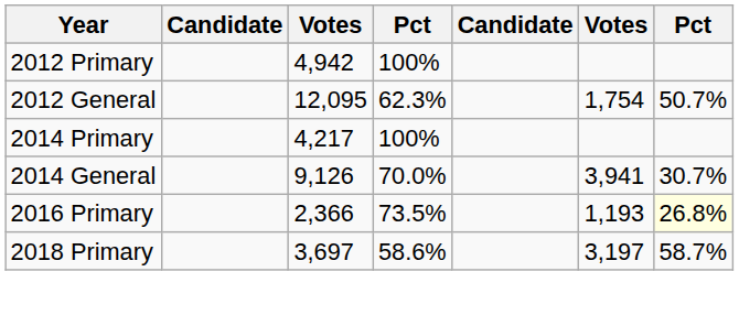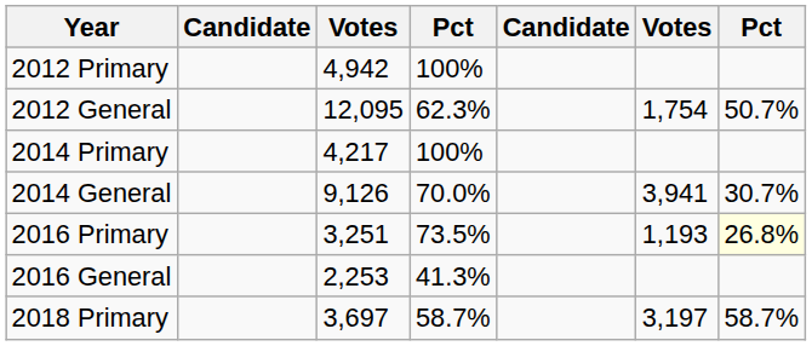 <table class="wikitable" style="margin:0.5em ; font-size:95%">
 <tr>
 <th>Year</th>
 <th>Candidate</th>
 <th>Votes</th>
 <th>Pct</th>
 <th>Candidate</th>
 <th>Votes</th>
 <th>Pct</th>
 </tr>
 <tr>
 <td>2012 Primary</td>
 <td></td>
 <td>4,942</td>
 <td>100%</td>
 <td></td>
 <td></td>
 <td></td>
 </tr>
 <tr>
 <td>2012 General</td>
 <td></td>
 <td>12,095</td>
 <td>62.3%</td>
 <td></td>
 <td>1,754</td>
 <td>50.7%</td>
 </tr>
 <tr>
 <td>2014 Primary</td>
 <td></td>
 <td>4,217</td>
 <td>100%</td>
 <td></td>
 <td></td>
 <td></td>
 </tr>
 <tr>
 <td>2014 General</td>
 <td></td>
 <td>9,126</td>
 <td>70.0%</td>
 <td></td>
 <td>3,941</td>
 <td>30.7%</td>
 </tr>
 <tr>
 <td>2016 Primary</td>
 <td></td>
-<td>2,366</td>
+<td>3,251</td>
 <td>73.5%</td>
 <td></td>
 <td>1,193</td>
 <td style="background: lightyellow;">26.8%</td>
 </tr>
 <tr>
+<td>2016 General</td>
+<td></td>
+<td>2,253</td>
+<td>41.3%</td>
+<td></td>
+<td></td>
+<td></td>
+</tr>
+<tr>
 <td>2018 Primary</td>
 <td></td>
 <td>3,697</td>
-<td>58.6%</td>
+<td>58.7%</td>
 <td></td>
 <td>3,197</td>
 <td>58.7%</td>
 </tr>
 </table>
